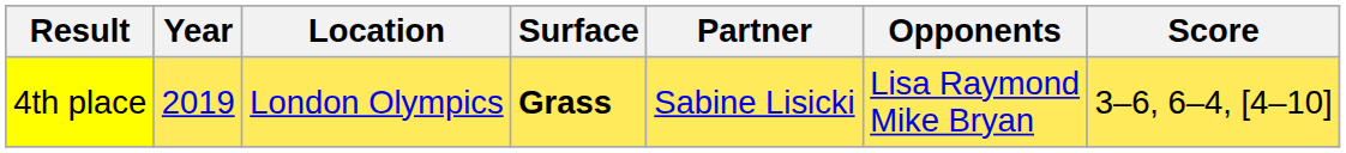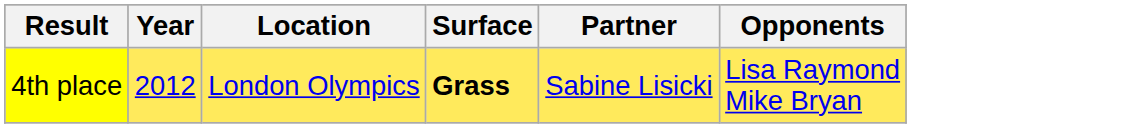 <table class="wikitable">
 <tr>
 <th>Result</th>
 <th>Year</th>
 <th>Location</th>
 <th>Surface</th>
 <th>Partner</th>
 <th>Opponents</th>
-<th>Score</th>
 </tr>
 <tr bgcolor=FFEA5C>
 <td bgcolor=yellow>4th place</td>
-<td><a href='#'>2019</a></td>
+<td><a href='#'>2012</a></td>
 <td><a href='#'>London Olympics</a></td>
 <td><strong>Grass</strong></td>
 <td> <a href='#'>Sabine Lisicki</a></td>
 <td> <a href='#'>Lisa Raymond</a><br> <a href='#'>Mike Bryan</a></td>
-<td>3–6, 6–4, [4–10]</td>
 </tr>
 </table>
